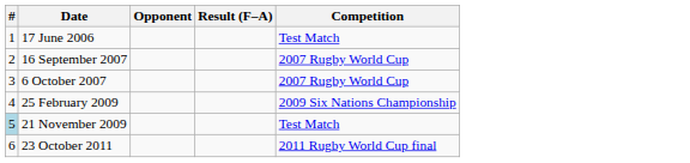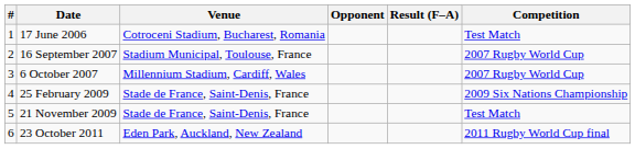 <table class="wikitable sortable">
 <tr>
 <th>#</th>
 <th>Date</th>
+<th>Venue</th>
 <th>Opponent</th>
 <th>Result (F–A)</th>
 <th>Competition</th>
 </tr>
 <tr>
 <td>1</td>
 <td>17 June 2006</td>
+<td><a href='#'>Cotroceni Stadium</a>, <a href='#'>Bucharest</a>, <a href='#'>Romania</a></td>
 <td></td>
 <td></td>
 <td><a href='#'>Test Match</a></td>
 </tr>
 <tr>
 <td>2</td>
 <td>16 September 2007</td>
+<td><a href='#'>Stadium Municipal</a>, <a href='#'>Toulouse</a>, France</td>
 <td></td>
 <td></td>
 <td><a href='#'>2007 Rugby World Cup</a></td>
 </tr>
 <tr>
 <td>3</td>
 <td>6 October 2007</td>
+<td><a href='#'>Millennium Stadium</a>, <a href='#'>Cardiff</a>, <a href='#'>Wales</a></td>
 <td></td>
 <td></td>
 <td><a href='#'>2007 Rugby World Cup</a></td>
 </tr>
 <tr>
 <td>4</td>
 <td>25 February 2009</td>
+<td><a href='#'>Stade de France</a>, <a href='#'>Saint-Denis</a>, France</td>
 <td></td>
 <td></td>
 <td><a href='#'>2009 Six Nations Championship</a></td>
 </tr>
 <tr>
-<td style="background: lightblue;">5</td>
+<td>5</td>
 <td>21 November 2009</td>
+<td><a href='#'>Stade de France</a>, <a href='#'>Saint-Denis</a>, France</td>
 <td></td>
 <td></td>
 <td><a href='#'>Test Match</a></td>
 </tr>
 <tr>
 <td>6</td>
 <td>23 October 2011</td>
+<td><a href='#'>Eden Park</a>, <a href='#'>Auckland</a>, <a href='#'>New Zealand</a></td>
 <td></td>
 <td></td>
 <td><a href='#'>2011 Rugby World Cup final</a></td>
 </tr>
 </table>
